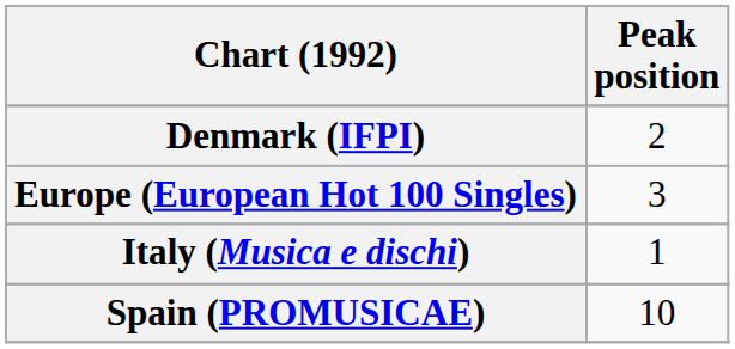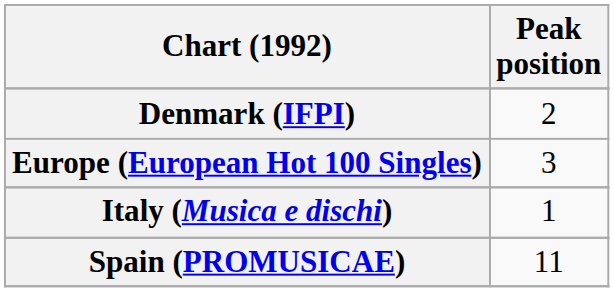 <table class="wikitable sortable plainrowheaders" style="text-align:center">
 <tr>
 <th>Chart (1992)</th>
 <th>Peak<br>position</th>
 </tr>
 <tr>
 </tr>
 <tr>
 </tr>
 <tr>
 </tr>
 <tr>
 </tr>
 <tr>
 </tr>
 <tr>
 <th scope="row">Denmark (<a href='#'>IFPI</a>)</th>
 <td>2</td>
 </tr>
 <tr>
 <th scope="row">Europe (<a href='#'>European Hot 100 Singles</a>)</th>
 <td>3</td>
 </tr>
 <tr>
 </tr>
 <tr>
 </tr>
 <tr>
 <th scope="row">Italy (<em><a href='#'>Musica e dischi</a></em>)</th>
 <td>1</td>
 </tr>
 <tr>
 </tr>
 <tr>
 </tr>
 <tr>
 </tr>
 <tr>
 </tr>
 <tr>
 <th scope="row">Spain (<a href='#'>PROMUSICAE</a>)</th>
-<td align="center">10</td>
+<td align="center">11</td>
 </tr>
 <tr>
 </tr>
 <tr>
 </tr>
 <tr>
 </tr>
 <tr>
 </tr>
 <tr>
 </tr>
 <tr>
 </tr>
 </table>
